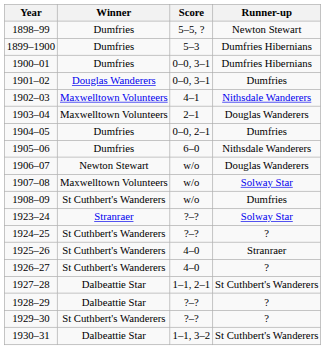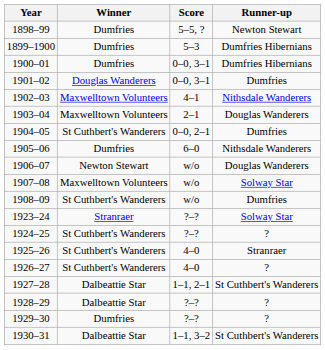 <table class="wikitable sortable" style="font-size:100%; text-align:center">
 <tr>
 <th>Year</th>
 <th>Winner</th>
 <th>Score</th>
 <th>Runner-up</th>
 </tr>
 <tr>
 <td>1898–99</td>
 <td>Dumfries</td>
 <td>5–5, ?</td>
 <td>Newton Stewart</td>
 </tr>
 <tr>
 <td>1899–1900</td>
 <td>Dumfries</td>
 <td>5–3</td>
 <td>Dumfries Hibernians</td>
 </tr>
 <tr>
 <td>1900–01</td>
 <td>Dumfries</td>
 <td>0–0, 3–1</td>
 <td>Dumfries Hibernians</td>
 </tr>
 <tr>
 <td>1901–02</td>
 <td><a href='#'>Douglas Wanderers</a></td>
 <td>0–0, 3–1</td>
 <td>Dumfries</td>
 </tr>
 <tr>
 <td>1902–03</td>
 <td><a href='#'>Maxwelltown Volunteers</a></td>
 <td>4–1</td>
 <td><a href='#'>Nithsdale Wanderers</a></td>
 </tr>
 <tr>
 <td>1903–04</td>
 <td>Maxwelltown Volunteers</td>
 <td>2–1</td>
 <td>Douglas Wanderers</td>
 </tr>
 <tr>
 <td>1904–05</td>
-<td>Dumfries</td>
+<td>St Cuthbert's Wanderers</td>
 <td>0–0, 2–1</td>
 <td>Dumfries</td>
 </tr>
 <tr>
 <td>1905–06</td>
 <td>Dumfries</td>
 <td>6–0</td>
 <td>Nithsdale Wanderers</td>
 </tr>
 <tr>
 <td>1906–07</td>
 <td>Newton Stewart</td>
 <td>w/o</td>
 <td>Douglas Wanderers</td>
 </tr>
 <tr>
 <td>1907–08</td>
 <td>Maxwelltown Volunteers</td>
 <td>w/o</td>
 <td><a href='#'>Solway Star</a></td>
 </tr>
 <tr>
 <td>1908–09</td>
 <td>St Cuthbert's Wanderers</td>
 <td>w/o</td>
 <td>Dumfries</td>
 </tr>
 <tr>
 <td>1923–24</td>
 <td><a href='#'>Stranraer</a></td>
 <td>?–?</td>
 <td><a href='#'>Solway Star</a></td>
 </tr>
 <tr>
 <td>1924–25</td>
 <td>St Cuthbert's Wanderers</td>
 <td>?–?</td>
 <td>?</td>
 </tr>
 <tr>
 <td>1925–26</td>
 <td>St Cuthbert's Wanderers</td>
 <td>4–0</td>
 <td>Stranraer</td>
 </tr>
 <tr>
 <td>1926–27</td>
 <td>St Cuthbert's Wanderers</td>
 <td>4–0</td>
 <td>?</td>
 </tr>
 <tr>
 <td>1927–28</td>
 <td>Dalbeattie Star</td>
 <td>1–1, 2–1</td>
 <td>St Cuthbert's Wanderers</td>
 </tr>
 <tr>
 <td>1928–29</td>
 <td>Dalbeattie Star</td>
 <td>?–?</td>
 <td>?</td>
 </tr>
 <tr>
 <td>1929–30</td>
-<td>St Cuthbert's Wanderers</td>
+<td>Dumfries</td>
 <td>?–?</td>
 <td>?</td>
 </tr>
 <tr>
 <td>1930–31</td>
 <td>Dalbeattie Star</td>
 <td>1–1, 3–2</td>
 <td>St Cuthbert's Wanderers</td>
 </tr>
 </table>
